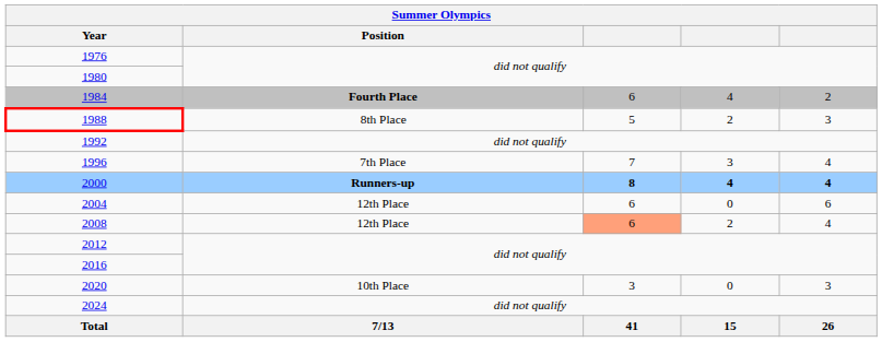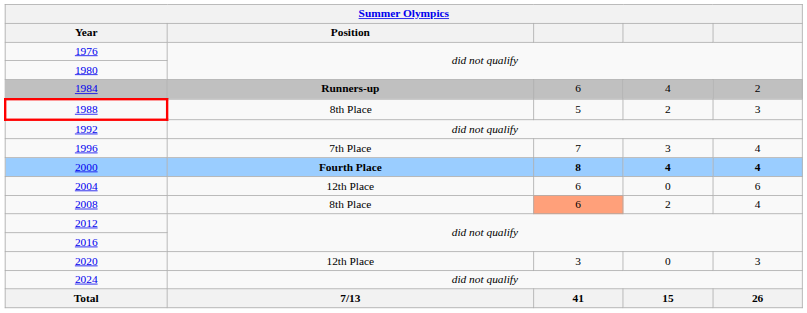 <table class="wikitable" width=80% style="text-align: center;font-size:90%;">
 <tr>
 <th colspan=5><a href='#'>Summer Olympics</a></th>
 </tr>
 <tr>
 <th>Year</th>
 <th>Position</th>
 <th></th>
 <th></th>
 <th></th>
 </tr>
 <tr>
 <td> <a href='#'>1976</a></td>
 <td rowspan=2 colspan=4><em>did not qualify</em></td>
 </tr>
 <tr>
 <td> <a href='#'>1980</a></td>
 </tr>
 <tr bgcolor=silver>
 <td> <a href='#'>1984</a></td>
-<td><strong>Fourth Place</strong></td>
+<td><strong>Runners-up</strong></td>
 <td>6</td>
 <td>4</td>
 <td>2</td>
 </tr>
 <tr>
 <td style="border: 3px solid red"> <a href='#'>1988</a></td>
 <td>8th Place</td>
 <td>5</td>
 <td>2</td>
 <td>3</td>
 </tr>
 <tr>
 <td> <a href='#'>1992</a></td>
 <td colspan=4><em>did not qualify</em></td>
 </tr>
 <tr>
 <td> <a href='#'>1996</a></td>
 <td>7th Place</td>
 <td>7</td>
 <td>3</td>
 <td>4</td>
 </tr>
 <tr style="background:#9acdff;">
 <td> <a href='#'>2000</a></td>
-<td><strong>Runners-up</strong></td>
+<td><strong>Fourth Place</strong></td>
 <td><strong>8</strong></td>
 <td><strong>4</strong></td>
 <td><strong>4</strong></td>
 </tr>
 <tr>
 <td> <a href='#'>2004</a></td>
 <td>12th Place</td>
 <td>6</td>
 <td>0</td>
 <td>6</td>
 </tr>
 <tr>
 <td> <a href='#'>2008</a></td>
-<td>12th Place</td>
+<td>8th Place</td>
 <td style="background: lightsalmon;">6</td>
 <td>2</td>
 <td>4</td>
 </tr>
 <tr>
 <td> <a href='#'>2012</a></td>
 <td colspan=4 rowspan=2><em>did not qualify</em></td>
 </tr>
 <tr>
 <td> <a href='#'>2016</a></td>
 </tr>
 <tr>
 <td> <a href='#'>2020</a></td>
-<td>10th Place</td>
+<td>12th Place</td>
 <td>3</td>
 <td>0</td>
 <td>3</td>
 </tr>
 <tr>
 <td> <a href='#'>2024</a></td>
 <td colspan = 4><em>did not qualify</em></td>
 </tr>
 <tr>
 <th>Total</th>
 <th>7/13</th>
 <th>41</th>
 <th>15</th>
 <th>26</th>
 </tr>
 </table>
